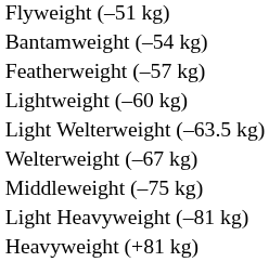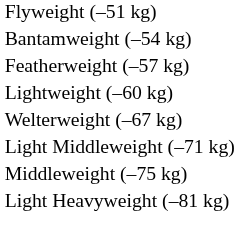 <table>
 <tr>
 <td>Flyweight (–51 kg)</td>
 <td></td>
 <td></td>
 <td></td>
 </tr>
 <tr>
 <td>Bantamweight (–54 kg)</td>
 <td></td>
 <td></td>
 <td></td>
 </tr>
 <tr>
 <td>Featherweight (–57 kg)</td>
 <td></td>
 <td></td>
 <td></td>
 </tr>
 <tr>
 <td>Lightweight (–60 kg)</td>
 <td></td>
 <td></td>
 <td></td>
 </tr>
 <tr>
-<td>Light Welterweight (–63.5 kg)</td>
+<td>Welterweight (–67 kg)</td>
 <td></td>
 <td></td>
 <td></td>
 </tr>
 <tr>
-<td>Welterweight (–67 kg)</td>
+<td>Light Middleweight (–71 kg)</td>
 <td></td>
 <td></td>
 <td></td>
 </tr>
 <tr>
 <td>Middleweight (–75 kg)</td>
 <td></td>
 <td></td>
 <td></td>
 </tr>
 <tr>
 <td>Light Heavyweight (–81 kg)</td>
 <td></td>
 <td></td>
 <td></td>
 </tr>
-<tr>
-<td>Heavyweight (+81 kg)</td>
-<td></td>
-<td></td>
-<td></td>
-</tr>
 </table>
